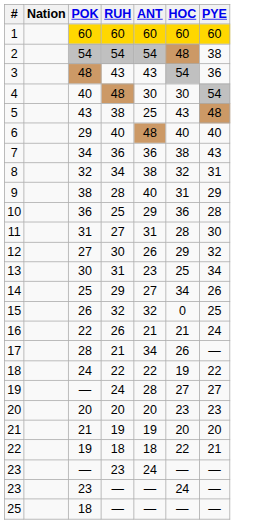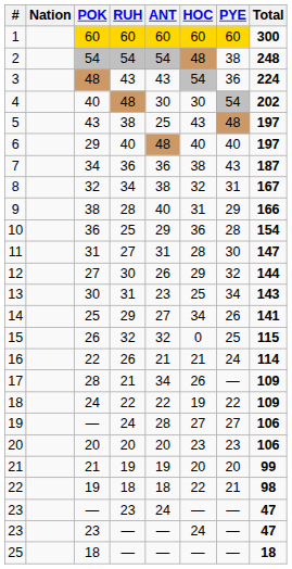 <table class="wikitable sortable" style="text-align:center;">
 <tr>
 <th>#</th>
 <th>Nation</th>
 <th><a href='#'>POK</a></th>
 <th><a href='#'>RUH</a></th>
 <th><a href='#'>ANT</a></th>
 <th><a href='#'>HOC</a></th>
 <th><a href='#'>PYE</a></th>
+<th><strong>Total</strong> </th>
 </tr>
 <tr>
 <td>1</td>
 <td align="left"></td>
 <td bgcolor="gold">60</td>
 <td bgcolor="gold">60</td>
 <td bgcolor="gold">60</td>
 <td bgcolor="gold">60</td>
 <td bgcolor="gold">60</td>
+<td><strong>300</strong></td>
 </tr>
 <tr>
 <td>2</td>
 <td align="left"></td>
 <td bgcolor="silver">54</td>
 <td bgcolor="silver">54</td>
 <td bgcolor="silver">54</td>
 <td bgcolor="CC9966">48</td>
 <td>38</td>
+<td><strong>248</strong></td>
 </tr>
 <tr>
 <td>3</td>
 <td align="left"></td>
 <td bgcolor="CC9966">48</td>
 <td>43</td>
 <td>43</td>
 <td bgcolor="silver">54</td>
 <td>36</td>
+<td><strong>224</strong></td>
 </tr>
 <tr>
 <td>4</td>
 <td align="left"></td>
 <td>40</td>
 <td bgcolor="CC9966">48</td>
 <td>30</td>
 <td>30</td>
 <td bgcolor="silver">54</td>
+<td><strong>202</strong></td>
 </tr>
 <tr>
 <td>5</td>
 <td align="left"></td>
 <td>43</td>
 <td>38</td>
 <td>25</td>
 <td>43</td>
 <td bgcolor="CC9966">48</td>
+<td><strong>197</strong></td>
 </tr>
 <tr>
 <td>6</td>
 <td align="left"></td>
 <td>29</td>
 <td>40</td>
 <td bgcolor="CC9966">48</td>
 <td>40</td>
 <td>40</td>
+<td><strong>197</strong></td>
 </tr>
 <tr>
 <td>7</td>
 <td align="left"></td>
 <td>34</td>
 <td>36</td>
 <td>36</td>
 <td>38</td>
 <td>43</td>
+<td><strong>187</strong></td>
 </tr>
 <tr>
 <td>8</td>
 <td align="left"></td>
 <td>32</td>
 <td>34</td>
 <td>38</td>
 <td>32</td>
 <td>31</td>
+<td><strong>167</strong></td>
 </tr>
 <tr>
 <td>9</td>
 <td align="left"></td>
 <td>38</td>
 <td>28</td>
 <td>40</td>
 <td>31</td>
 <td>29</td>
+<td><strong>166</strong></td>
 </tr>
 <tr>
 <td>10</td>
 <td align="left"></td>
 <td>36</td>
 <td>25</td>
 <td>29</td>
 <td>36</td>
 <td>28</td>
+<td><strong>154</strong></td>
 </tr>
 <tr>
 <td>11</td>
 <td align="left"></td>
 <td>31</td>
 <td>27</td>
 <td>31</td>
 <td>28</td>
 <td>30</td>
+<td><strong>147</strong></td>
 </tr>
 <tr>
 <td>12</td>
 <td align="left"></td>
 <td>27</td>
 <td>30</td>
 <td>26</td>
 <td>29</td>
 <td>32</td>
+<td><strong>144</strong></td>
 </tr>
 <tr>
 <td>13</td>
 <td align="left"></td>
 <td>30</td>
 <td>31</td>
 <td>23</td>
 <td>25</td>
 <td>34</td>
+<td><strong>143</strong></td>
 </tr>
 <tr>
 <td>14</td>
 <td align="left"></td>
 <td>25</td>
 <td>29</td>
 <td>27</td>
 <td>34</td>
 <td>26</td>
+<td><strong>141</strong></td>
 </tr>
 <tr>
 <td>15</td>
 <td align="left"></td>
 <td>26</td>
 <td>32</td>
 <td>32</td>
 <td>0</td>
 <td>25</td>
+<td><strong>115</strong></td>
 </tr>
 <tr>
 <td>16</td>
 <td align="left"></td>
 <td>22</td>
 <td>26</td>
 <td>21</td>
 <td>21</td>
 <td>24</td>
+<td><strong>114</strong></td>
 </tr>
 <tr>
 <td>17</td>
 <td align="left"></td>
 <td>28</td>
 <td>21</td>
 <td>34</td>
 <td>26</td>
 <td>—</td>
+<td><strong>109</strong></td>
 </tr>
 <tr>
 <td>18</td>
 <td align="left"></td>
 <td>24</td>
 <td>22</td>
 <td>22</td>
 <td>19</td>
 <td>22</td>
+<td><strong>109</strong></td>
 </tr>
 <tr>
 <td>19</td>
 <td align="left"></td>
 <td>—</td>
 <td>24</td>
 <td>28</td>
 <td>27</td>
 <td>27</td>
+<td><strong>106</strong></td>
 </tr>
 <tr>
 <td>20</td>
 <td align="left"></td>
 <td>20</td>
 <td>20</td>
 <td>20</td>
 <td>23</td>
 <td>23</td>
+<td><strong>106</strong></td>
 </tr>
 <tr>
 <td>21</td>
 <td align="left"></td>
 <td>21</td>
 <td>19</td>
 <td>19</td>
 <td>20</td>
 <td>20</td>
+<td><strong>99</strong></td>
 </tr>
 <tr>
 <td>22</td>
 <td align="left"></td>
 <td>19</td>
 <td>18</td>
 <td>18</td>
 <td>22</td>
 <td>21</td>
+<td><strong>98</strong></td>
 </tr>
 <tr>
 <td>23</td>
 <td align="left"></td>
 <td>—</td>
 <td>23</td>
 <td>24</td>
 <td>—</td>
 <td>—</td>
+<td><strong>47</strong></td>
 </tr>
 <tr>
 <td>23</td>
 <td align="left"></td>
 <td>23</td>
 <td>—</td>
 <td>—</td>
 <td>24</td>
 <td>—</td>
+<td><strong>47</strong></td>
 </tr>
 <tr>
 <td>25</td>
 <td align="left"></td>
 <td>18</td>
 <td>—</td>
 <td>—</td>
 <td>—</td>
 <td>—</td>
+<td><strong>18</strong></td>
 </tr>
 </table>
